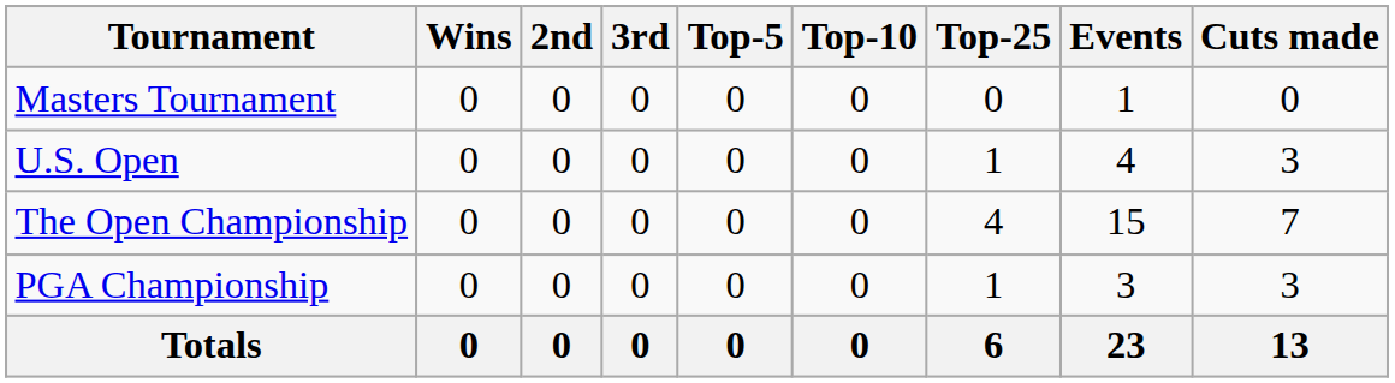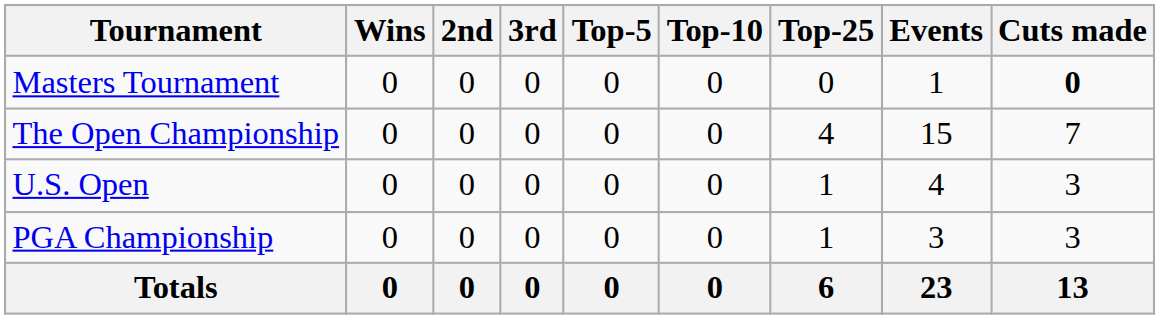 <table class=wikitable style=text-align:center>
 <tr>
 <th>Tournament</th>
 <th>Wins</th>
 <th>2nd</th>
 <th>3rd</th>
 <th>Top-5</th>
 <th>Top-10</th>
 <th>Top-25</th>
 <th>Events</th>
 <th>Cuts made</th>
 </tr>
 <tr>
 <td align=left><a href='#'>Masters Tournament</a></td>
 <td>0</td>
 <td>0</td>
 <td>0</td>
 <td>0</td>
 <td>0</td>
 <td>0</td>
 <td>1</td>
+<td><strong>0</strong></td>
+</tr>
+<tr>
+<td align=left><a href='#'>The Open Championship</a></td>
 <td>0</td>
+<td>0</td>
+<td>0</td>
+<td>0</td>
+<td>0</td>
+<td>4</td>
+<td>15</td>
+<td>7</td>
 </tr>
 <tr>
 <td align=left><a href='#'>U.S. Open</a></td>
 <td>0</td>
 <td>0</td>
 <td>0</td>
 <td>0</td>
 <td>0</td>
 <td>1</td>
 <td>4</td>
 <td>3</td>
-</tr>
-<tr>
-<td align=left><a href='#'>The Open Championship</a></td>
-<td>0</td>
-<td>0</td>
-<td>0</td>
-<td>0</td>
-<td>0</td>
-<td>4</td>
-<td>15</td>
-<td>7</td>
 </tr>
 <tr>
 <td align=left><a href='#'>PGA Championship</a></td>
 <td>0</td>
 <td>0</td>
 <td>0</td>
 <td>0</td>
 <td>0</td>
 <td>1</td>
 <td>3</td>
 <td>3</td>
 </tr>
 <tr>
 <th>Totals</th>
 <th>0</th>
 <th>0</th>
 <th>0</th>
 <th>0</th>
 <th>0</th>
 <th>6</th>
 <th>23</th>
 <th>13</th>
 </tr>
 </table>
